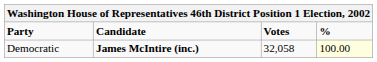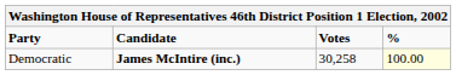 <table class="wikitable">
 <tr>
 <th colspan="4">Washington House of Representatives 46th District Position 1 Election, 2002</th>
 </tr>
 <tr>
 <td><strong>Party</strong></td>
 <td><strong>Candidate</strong></td>
 <td><strong>Votes</strong></td>
 <td><strong>%</strong></td>
 </tr>
 <tr>
 <td>Democratic</td>
 <td><strong>James McIntire (inc.)</strong></td>
-<td>32,058</td>
+<td>30,258</td>
 <td style="background: lightyellow;">100.00</td>
 </tr>
 </table>
